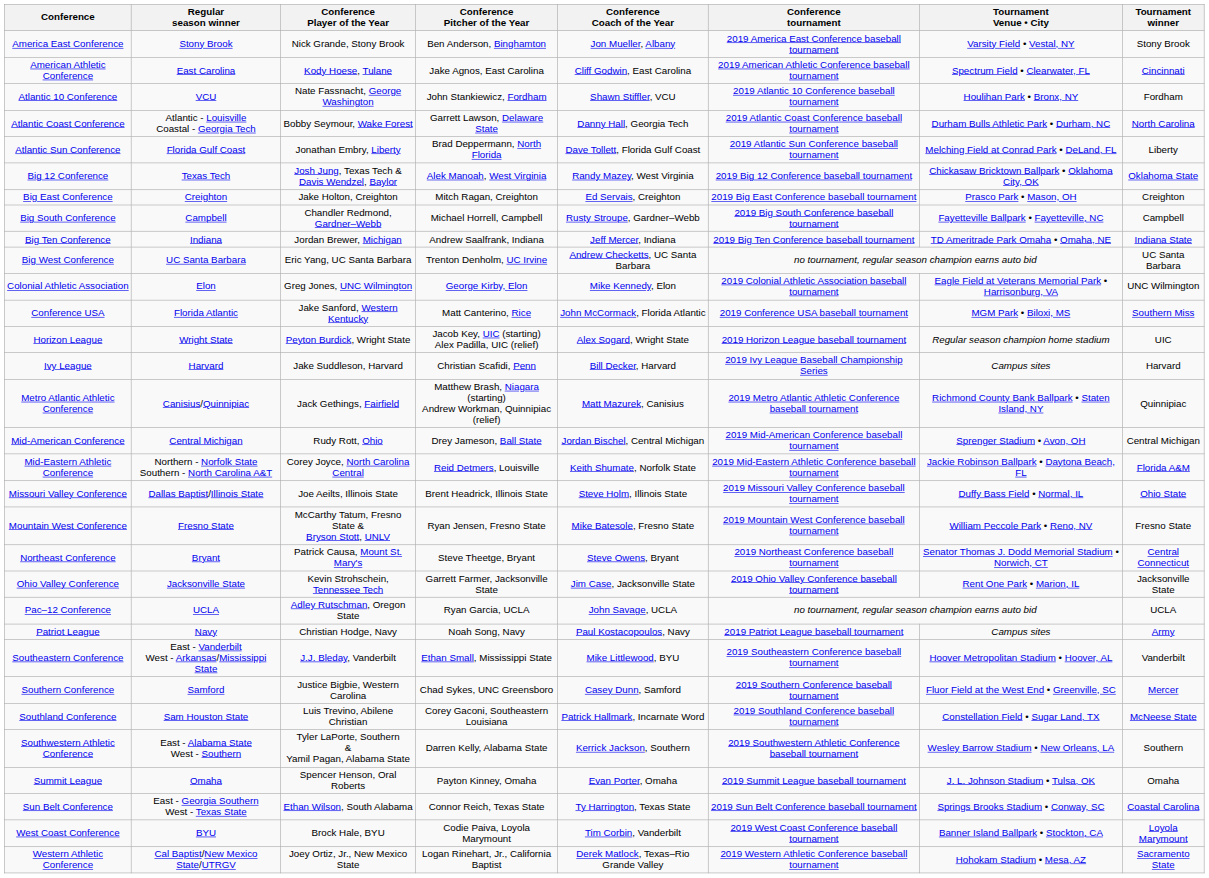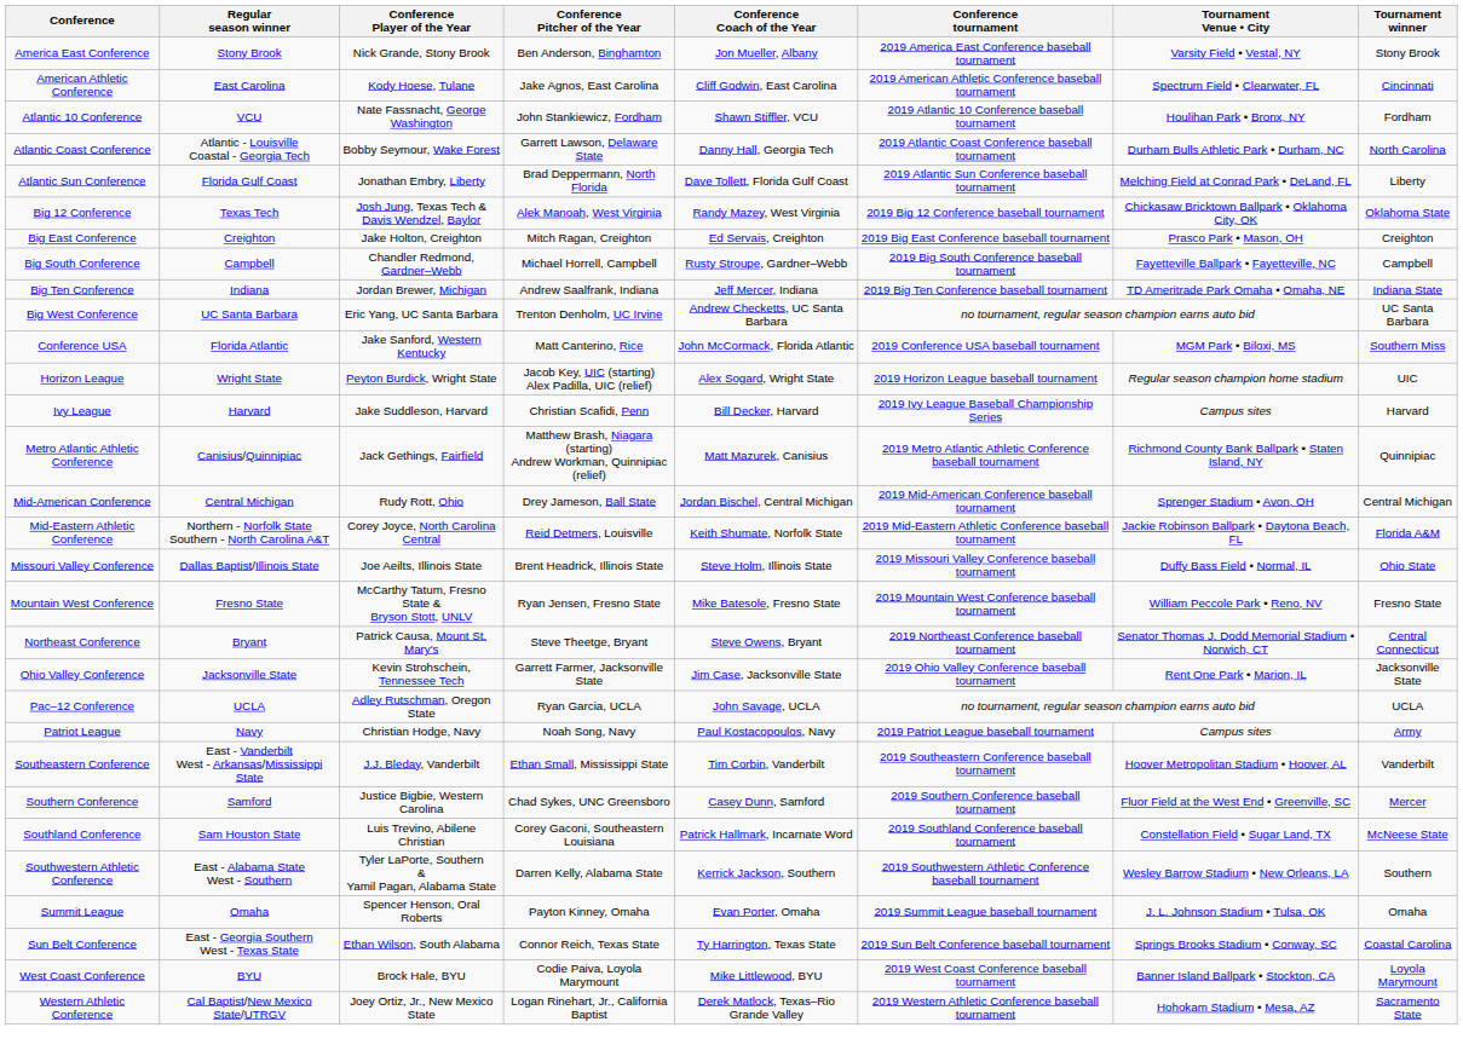 <table class="wikitable" style="text-align:center;">
 <tr>
 <th>Conference</th>
 <th>Regular <br> season winner</th>
 <th>Conference <br> Player of the Year</th>
 <th>Conference <br> Pitcher of the Year</th>
 <th>Conference <br> Coach of the Year</th>
 <th>Conference <br> tournament</th>
 <th>Tournament <br> Venue • City</th>
 <th>Tournament <br> winner</th>
 </tr>
 <tr>
 <td><a href='#'>America East Conference</a></td>
 <td><a href='#'>Stony Brook</a></td>
 <td>Nick Grande, Stony Brook</td>
 <td>Ben Anderson, <a href='#'>Binghamton</a></td>
 <td><a href='#'>Jon Mueller</a>, <a href='#'>Albany</a></td>
 <td><a href='#'>2019 America East Conference baseball tournament</a></td>
 <td><a href='#'>Varsity Field</a> • <a href='#'>Vestal, NY</a></td>
 <td>Stony Brook</td>
 </tr>
 <tr>
 <td><a href='#'>American Athletic Conference</a></td>
 <td><a href='#'>East Carolina</a></td>
 <td><a href='#'>Kody Hoese</a>, <a href='#'>Tulane</a></td>
 <td>Jake Agnos, East Carolina</td>
 <td><a href='#'>Cliff Godwin</a>, East Carolina</td>
 <td><a href='#'>2019 American Athletic Conference baseball tournament</a></td>
 <td><a href='#'>Spectrum Field</a> • <a href='#'>Clearwater, FL</a></td>
 <td><a href='#'>Cincinnati</a></td>
 </tr>
 <tr>
 <td><a href='#'>Atlantic 10 Conference</a></td>
 <td><a href='#'>VCU</a></td>
 <td>Nate Fassnacht, <a href='#'>George Washington</a></td>
 <td>John Stankiewicz, <a href='#'>Fordham</a></td>
 <td><a href='#'>Shawn Stiffler</a>, VCU</td>
 <td><a href='#'>2019 Atlantic 10 Conference baseball tournament</a></td>
 <td><a href='#'>Houlihan Park</a> • <a href='#'>Bronx, NY</a></td>
 <td>Fordham</td>
 </tr>
 <tr>
 <td><a href='#'>Atlantic Coast Conference</a></td>
 <td>Atlantic - <a href='#'>Louisville</a><br>Coastal - <a href='#'>Georgia Tech</a></td>
 <td>Bobby Seymour, <a href='#'>Wake Forest</a></td>
 <td>Garrett Lawson, <a href='#'>Delaware State</a></td>
 <td><a href='#'>Danny Hall</a>, Georgia Tech</td>
 <td><a href='#'>2019 Atlantic Coast Conference baseball tournament</a></td>
 <td><a href='#'>Durham Bulls Athletic Park</a> • <a href='#'>Durham, NC</a></td>
 <td><a href='#'>North Carolina</a></td>
 </tr>
 <tr>
 <td><a href='#'>Atlantic Sun Conference</a></td>
 <td><a href='#'>Florida Gulf Coast</a></td>
 <td>Jonathan Embry, <a href='#'>Liberty</a></td>
 <td>Brad Deppermann, <a href='#'>North Florida</a></td>
 <td><a href='#'>Dave Tollett</a>, Florida Gulf Coast</td>
 <td><a href='#'>2019 Atlantic Sun Conference baseball tournament</a></td>
 <td><a href='#'>Melching Field at Conrad Park</a> • <a href='#'>DeLand, FL</a></td>
 <td>Liberty</td>
 </tr>
 <tr>
 <td><a href='#'>Big 12 Conference</a></td>
 <td><a href='#'>Texas Tech</a></td>
 <td><a href='#'>Josh Jung</a>, Texas Tech &<br><a href='#'>Davis Wendzel</a>, <a href='#'>Baylor</a></td>
 <td><a href='#'>Alek Manoah</a>, <a href='#'>West Virginia</a></td>
 <td><a href='#'>Randy Mazey</a>, West Virginia</td>
 <td><a href='#'>2019 Big 12 Conference baseball tournament</a></td>
 <td><a href='#'>Chickasaw Bricktown Ballpark</a> • <a href='#'>Oklahoma City, OK</a></td>
 <td><a href='#'>Oklahoma State</a></td>
 </tr>
 <tr>
 <td><a href='#'>Big East Conference</a></td>
 <td><a href='#'>Creighton</a></td>
 <td>Jake Holton, Creighton</td>
 <td>Mitch Ragan, Creighton</td>
 <td><a href='#'>Ed Servais</a>, Creighton</td>
 <td><a href='#'>2019 Big East Conference baseball tournament</a></td>
 <td><a href='#'>Prasco Park</a> • <a href='#'>Mason, OH</a></td>
 <td>Creighton</td>
 </tr>
 <tr>
 <td><a href='#'>Big South Conference</a></td>
 <td><a href='#'>Campbell</a></td>
 <td>Chandler Redmond, <a href='#'>Gardner–Webb</a></td>
 <td>Michael Horrell, Campbell</td>
 <td><a href='#'>Rusty Stroupe</a>, Gardner–Webb</td>
 <td><a href='#'>2019 Big South Conference baseball tournament</a></td>
 <td><a href='#'>Fayetteville Ballpark</a> • <a href='#'>Fayetteville, NC</a></td>
 <td>Campbell</td>
 </tr>
 <tr>
 <td><a href='#'>Big Ten Conference</a></td>
 <td><a href='#'>Indiana</a></td>
 <td>Jordan Brewer, <a href='#'>Michigan</a></td>
 <td>Andrew Saalfrank, Indiana</td>
 <td><a href='#'>Jeff Mercer</a>, Indiana</td>
 <td><a href='#'>2019 Big Ten Conference baseball tournament</a></td>
 <td><a href='#'>TD Ameritrade Park Omaha</a> • <a href='#'>Omaha, NE</a></td>
 <td><a href='#'>Indiana State</a></td>
 </tr>
 <tr>
 <td><a href='#'>Big West Conference</a></td>
 <td><a href='#'>UC Santa Barbara</a></td>
 <td>Eric Yang, UC Santa Barbara</td>
 <td>Trenton Denholm, <a href='#'>UC Irvine</a></td>
 <td><a href='#'>Andrew Checketts</a>, UC Santa Barbara</td>
 <td colspan=2><em>no tournament, regular season champion earns auto bid</em></td>
 <td>UC Santa Barbara</td>
-</tr>
-<tr>
-<td><a href='#'>Colonial Athletic Association</a></td>
-<td><a href='#'>Elon</a></td>
-<td>Greg Jones, <a href='#'>UNC Wilmington</a></td>
-<td><a href='#'>George Kirby, Elon</a></td>
-<td><a href='#'>Mike Kennedy</a>, Elon</td>
-<td><a href='#'>2019 Colonial Athletic Association baseball tournament</a></td>
-<td><a href='#'>Eagle Field at Veterans Memorial Park</a> • <a href='#'>Harrisonburg, VA</a></td>
-<td>UNC Wilmington</td>
 </tr>
 <tr>
 <td><a href='#'>Conference USA</a></td>
 <td><a href='#'>Florida Atlantic</a></td>
 <td>Jake Sanford, <a href='#'>Western Kentucky</a></td>
 <td>Matt Canterino, <a href='#'>Rice</a></td>
 <td><a href='#'>John McCormack</a>, Florida Atlantic</td>
 <td><a href='#'>2019 Conference USA baseball tournament</a></td>
 <td><a href='#'>MGM Park</a> • <a href='#'>Biloxi, MS</a></td>
 <td><a href='#'>Southern Miss</a></td>
 </tr>
 <tr>
 <td><a href='#'>Horizon League</a></td>
 <td><a href='#'>Wright State</a></td>
 <td><a href='#'>Peyton Burdick</a>, Wright State</td>
 <td>Jacob Key, <a href='#'>UIC</a> (starting)<br>Alex Padilla, UIC (relief)</td>
 <td><a href='#'>Alex Sogard</a>, Wright State</td>
 <td><a href='#'>2019 Horizon League baseball tournament</a></td>
 <td><em>Regular season champion home stadium</em></td>
 <td>UIC</td>
 </tr>
 <tr>
 <td><a href='#'>Ivy League</a></td>
 <td><a href='#'>Harvard</a></td>
 <td>Jake Suddleson, Harvard</td>
 <td>Christian Scafidi, <a href='#'>Penn</a></td>
 <td><a href='#'>Bill Decker</a>, Harvard</td>
 <td><a href='#'>2019 Ivy League Baseball Championship Series</a></td>
 <td><em>Campus sites</em></td>
 <td>Harvard</td>
 </tr>
 <tr>
 <td><a href='#'>Metro Atlantic Athletic Conference</a></td>
 <td><a href='#'>Canisius</a>/<a href='#'>Quinnipiac</a></td>
 <td>Jack Gethings, <a href='#'>Fairfield</a></td>
 <td>Matthew Brash, <a href='#'>Niagara</a> (starting)<br>Andrew Workman, Quinnipiac (relief)</td>
 <td><a href='#'>Matt Mazurek</a>, Canisius</td>
 <td><a href='#'>2019 Metro Atlantic Athletic Conference baseball tournament</a></td>
 <td><a href='#'>Richmond County Bank Ballpark</a> • <a href='#'>Staten Island, NY</a></td>
 <td>Quinnipiac</td>
 </tr>
 <tr>
 <td><a href='#'>Mid-American Conference</a></td>
 <td><a href='#'>Central Michigan</a></td>
 <td>Rudy Rott, <a href='#'>Ohio</a></td>
 <td>Drey Jameson, <a href='#'>Ball State</a></td>
 <td><a href='#'>Jordan Bischel</a>, Central Michigan</td>
 <td><a href='#'>2019 Mid-American Conference baseball tournament</a></td>
 <td><a href='#'>Sprenger Stadium</a> • <a href='#'>Avon, OH</a></td>
 <td>Central Michigan</td>
 </tr>
 <tr>
 <td><a href='#'>Mid-Eastern Athletic Conference</a></td>
 <td>Northern - <a href='#'>Norfolk State</a><br> Southern - <a href='#'>North Carolina A&T</a></td>
 <td>Corey Joyce, <a href='#'>North Carolina Central</a></td>
 <td><a href='#'>Reid Detmers</a>, Louisville</td>
 <td><a href='#'>Keith Shumate</a>, Norfolk State</td>
 <td><a href='#'>2019 Mid-Eastern Athletic Conference baseball tournament</a></td>
 <td><a href='#'>Jackie Robinson Ballpark</a> • <a href='#'>Daytona Beach, FL</a></td>
 <td><a href='#'>Florida A&M</a></td>
 </tr>
 <tr>
 <td><a href='#'>Missouri Valley Conference</a></td>
 <td><a href='#'>Dallas Baptist</a>/<a href='#'>Illinois State</a></td>
 <td>Joe Aeilts, Illinois State</td>
 <td>Brent Headrick, Illinois State</td>
 <td><a href='#'>Steve Holm</a>, Illinois State</td>
 <td><a href='#'>2019 Missouri Valley Conference baseball tournament</a></td>
 <td><a href='#'>Duffy Bass Field</a> • <a href='#'>Normal, IL</a></td>
 <td><a href='#'>Ohio State</a></td>
 </tr>
 <tr>
 <td><a href='#'>Mountain West Conference</a></td>
 <td><a href='#'>Fresno State</a></td>
 <td>McCarthy Tatum, Fresno State &<br><a href='#'>Bryson Stott</a>, <a href='#'>UNLV</a></td>
 <td>Ryan Jensen, Fresno State</td>
 <td><a href='#'>Mike Batesole</a>, Fresno State</td>
 <td><a href='#'>2019 Mountain West Conference baseball tournament</a></td>
 <td><a href='#'>William Peccole Park</a> • <a href='#'>Reno, NV</a></td>
 <td>Fresno State</td>
 </tr>
 <tr>
 <td><a href='#'>Northeast Conference</a></td>
 <td><a href='#'>Bryant</a></td>
 <td>Patrick Causa, <a href='#'>Mount St. Mary's</a></td>
 <td>Steve Theetge, Bryant</td>
 <td><a href='#'>Steve Owens</a>, Bryant</td>
 <td><a href='#'>2019 Northeast Conference baseball tournament</a></td>
 <td><a href='#'>Senator Thomas J. Dodd Memorial Stadium</a> • <a href='#'>Norwich, CT</a></td>
 <td><a href='#'>Central Connecticut</a></td>
 </tr>
 <tr>
 <td><a href='#'>Ohio Valley Conference</a></td>
 <td><a href='#'>Jacksonville State</a></td>
 <td>Kevin Strohschein, <a href='#'>Tennessee Tech</a></td>
 <td>Garrett Farmer, Jacksonville State</td>
 <td><a href='#'>Jim Case</a>, Jacksonville State</td>
 <td><a href='#'>2019 Ohio Valley Conference baseball tournament</a></td>
 <td><a href='#'>Rent One Park</a> • <a href='#'>Marion, IL</a></td>
 <td>Jacksonville State</td>
 </tr>
 <tr>
 <td><a href='#'>Pac–12 Conference</a></td>
 <td><a href='#'>UCLA</a></td>
 <td><a href='#'>Adley Rutschman</a>, Oregon State</td>
 <td>Ryan Garcia, UCLA</td>
 <td><a href='#'>John Savage</a>, UCLA</td>
 <td colspan=2><em>no tournament, regular season champion earns auto bid</em></td>
 <td>UCLA</td>
 </tr>
 <tr>
 <td><a href='#'>Patriot League</a></td>
 <td><a href='#'>Navy</a></td>
 <td>Christian Hodge, Navy</td>
 <td>Noah Song, Navy</td>
 <td><a href='#'>Paul Kostacopoulos</a>, Navy</td>
 <td><a href='#'>2019 Patriot League baseball tournament</a></td>
 <td><em>Campus sites</em></td>
 <td><a href='#'>Army</a></td>
 </tr>
 <tr>
 <td><a href='#'>Southeastern Conference</a></td>
 <td>East - <a href='#'>Vanderbilt</a><br>West - <a href='#'>Arkansas</a>/<a href='#'>Mississippi State</a></td>
 <td><a href='#'>J.J. Bleday</a>, Vanderbilt</td>
 <td><a href='#'>Ethan Small</a>, Mississippi State</td>
-<td><a href='#'>Mike Littlewood</a>, BYU</td>
+<td><a href='#'>Tim Corbin</a>, Vanderbilt</td>
 <td><a href='#'>2019 Southeastern Conference baseball tournament</a></td>
 <td><a href='#'>Hoover Metropolitan Stadium</a> • <a href='#'>Hoover, AL</a></td>
 <td>Vanderbilt</td>
 </tr>
 <tr>
 <td><a href='#'>Southern Conference</a></td>
 <td><a href='#'>Samford</a></td>
 <td>Justice Bigbie, Western Carolina</td>
 <td>Chad Sykes, UNC Greensboro</td>
 <td><a href='#'>Casey Dunn</a>, Samford</td>
 <td><a href='#'>2019 Southern Conference baseball tournament</a></td>
 <td><a href='#'>Fluor Field at the West End</a> • <a href='#'>Greenville, SC</a></td>
 <td><a href='#'>Mercer</a></td>
 </tr>
 <tr>
 <td><a href='#'>Southland Conference</a></td>
 <td><a href='#'>Sam Houston State</a></td>
 <td>Luis Trevino, Abilene Christian</td>
 <td>Corey Gaconi, Southeastern Louisiana</td>
 <td><a href='#'>Patrick Hallmark</a>, Incarnate Word</td>
 <td><a href='#'>2019 Southland Conference baseball tournament</a></td>
 <td><a href='#'>Constellation Field</a> • <a href='#'>Sugar Land, TX</a></td>
 <td><a href='#'>McNeese State</a></td>
 </tr>
 <tr>
 <td><a href='#'>Southwestern Athletic Conference</a></td>
 <td>East - <a href='#'>Alabama State</a><br> West - <a href='#'>Southern</a></td>
 <td>Tyler LaPorte, Southern<br>&<br> Yamil Pagan, Alabama State</td>
 <td>Darren Kelly, Alabama State</td>
 <td><a href='#'>Kerrick Jackson</a>, Southern</td>
 <td><a href='#'>2019 Southwestern Athletic Conference baseball tournament</a></td>
 <td><a href='#'>Wesley Barrow Stadium</a> • <a href='#'>New Orleans, LA</a></td>
 <td>Southern</td>
 </tr>
 <tr>
 <td><a href='#'>Summit League</a></td>
 <td><a href='#'>Omaha</a></td>
 <td>Spencer Henson, Oral Roberts</td>
 <td>Payton Kinney, Omaha</td>
 <td><a href='#'>Evan Porter</a>, Omaha</td>
 <td><a href='#'>2019 Summit League baseball tournament</a></td>
 <td><a href='#'>J. L. Johnson Stadium</a> • <a href='#'>Tulsa, OK</a></td>
 <td>Omaha</td>
 </tr>
 <tr>
 <td><a href='#'>Sun Belt Conference</a></td>
 <td>East - <a href='#'>Georgia Southern</a><br> West - <a href='#'>Texas State</a></td>
 <td><a href='#'>Ethan Wilson</a>, South Alabama</td>
 <td>Connor Reich, Texas State</td>
 <td><a href='#'>Ty Harrington</a>, Texas State</td>
 <td><a href='#'>2019 Sun Belt Conference baseball tournament</a></td>
 <td><a href='#'>Springs Brooks Stadium</a> • <a href='#'>Conway, SC</a></td>
 <td><a href='#'>Coastal Carolina</a></td>
 </tr>
 <tr>
 <td><a href='#'>West Coast Conference</a></td>
 <td><a href='#'>BYU</a></td>
 <td>Brock Hale, BYU</td>
 <td>Codie Paiva, Loyola Marymount</td>
-<td><a href='#'>Tim Corbin</a>, Vanderbilt</td>
+<td><a href='#'>Mike Littlewood</a>, BYU</td>
 <td><a href='#'>2019 West Coast Conference baseball tournament</a></td>
 <td><a href='#'>Banner Island Ballpark</a> • <a href='#'>Stockton, CA</a></td>
 <td><a href='#'>Loyola Marymount</a></td>
 </tr>
 <tr>
 <td><a href='#'>Western Athletic Conference</a></td>
 <td><a href='#'>Cal Baptist</a>/<a href='#'>New Mexico State</a>/<a href='#'>UTRGV</a></td>
 <td>Joey Ortiz, Jr., New Mexico State</td>
 <td>Logan Rinehart, Jr., California Baptist</td>
 <td><a href='#'>Derek Matlock</a>, Texas–Rio Grande Valley</td>
 <td><a href='#'>2019 Western Athletic Conference baseball tournament</a></td>
 <td><a href='#'>Hohokam Stadium</a> • <a href='#'>Mesa, AZ</a></td>
 <td><a href='#'>Sacramento State</a></td>
 </tr>
 </table>
